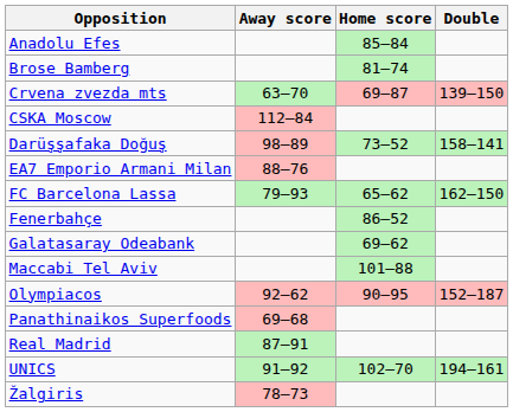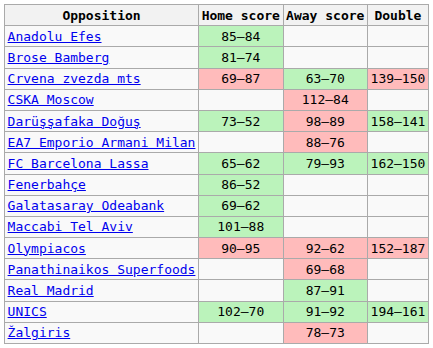 <table class="wikitable" style="text-align: center">
 <tr>
 <th>Opposition</th>
+<th>Home score</th>
 <th>Away score</th>
-<th>Home score</th>
 <th>Double</th>
 </tr>
 <tr>
 <td align="left"> <a href='#'>Anadolu Efes</a></td>
+<td bgcolor=#BBF3BB>85–84</td>
 <td bgcolor=></td>
-<td bgcolor=#BBF3BB>85–84</td>
 <td bgcolor=></td>
 </tr>
 <tr>
 <td align="left"> <a href='#'>Brose Bamberg</a></td>
+<td bgcolor=#BBF3BB>81–74</td>
 <td bgcolor=></td>
-<td bgcolor=#BBF3BB>81–74</td>
 <td bgcolor=></td>
 </tr>
 <tr>
 <td align="left"> <a href='#'>Crvena zvezda mts</a></td>
+<td bgcolor=#FFBBBB>69–87</td>
 <td bgcolor=#BBF3BB>63–70</td>
-<td bgcolor=#FFBBBB>69–87</td>
 <td bgcolor=#FFBBBB>139–150</td>
 </tr>
 <tr>
 <td align="left"> <a href='#'>CSKA Moscow</a></td>
+<td bgcolor=></td>
 <td bgcolor=#FFBBBB>112–84</td>
+<td bgcolor=></td>
+</tr>
+<tr>
+<td align="left"> <a href='#'>Darüşşafaka Doğuş</a></td>
+<td bgcolor=#BBF3BB>73–52</td>
+<td bgcolor=#FFBBBB>98–89</td>
+<td bgcolor=#BBF3BB>158–141</td>
+</tr>
+<tr>
+<td align="left"> <a href='#'>EA7 Emporio Armani Milan</a></td>
+<td bgcolor=></td>
+<td bgcolor=#FFBBBB>88–76</td>
+<td bgcolor=></td>
+</tr>
+<tr>
+<td align="left"> <a href='#'>FC Barcelona Lassa</a></td>
+<td bgcolor=#BBF3BB>65–62</td>
+<td bgcolor=#BBF3BB>79–93</td>
+<td bgcolor=#BBF3BB>162–150</td>
+</tr>
+<tr>
+<td align="left"> <a href='#'>Fenerbahçe</a></td>
+<td bgcolor=#BBF3BB>86–52</td>
 <td bgcolor=></td>
 <td bgcolor=></td>
 </tr>
 <tr>
-<td align="left"> <a href='#'>Darüşşafaka Doğuş</a></td>
-<td bgcolor=#FFBBBB>98–89</td>
-<td bgcolor=#BBF3BB>73–52</td>
-<td bgcolor=#BBF3BB>158–141</td>
-</tr>
-<tr>
-<td align="left"> <a href='#'>EA7 Emporio Armani Milan</a></td>
-<td bgcolor=#FFBBBB>88–76</td>
+<td align="left"> <a href='#'>Galatasaray Odeabank</a></td>
+<td bgcolor=#BBF3BB>69–62</td>
 <td bgcolor=></td>
 <td bgcolor=></td>
 </tr>
 <tr>
-<td align="left"> <a href='#'>FC Barcelona Lassa</a></td>
-<td bgcolor=#BBF3BB>79–93</td>
-<td bgcolor=#BBF3BB>65–62</td>
-<td bgcolor=#BBF3BB>162–150</td>
-</tr>
-<tr>
-<td align="left"> <a href='#'>Fenerbahçe</a></td>
+<td align="left"> <a href='#'>Maccabi Tel Aviv</a></td>
+<td bgcolor=#BBF3BB>101–88</td>
 <td bgcolor=></td>
-<td bgcolor=#BBF3BB>86–52</td>
-<td bgcolor=></td>
-</tr>
-<tr>
-<td align="left"> <a href='#'>Galatasaray Odeabank</a></td>
-<td bgcolor=></td>
-<td bgcolor=#BBF3BB>69–62</td>
-<td bgcolor=></td>
-</tr>
-<tr>
-<td align="left"> <a href='#'>Maccabi Tel Aviv</a></td>
-<td bgcolor=></td>
-<td bgcolor=#BBF3BB>101–88</td>
 <td bgcolor=></td>
 </tr>
 <tr>
 <td align="left"> <a href='#'>Olympiacos</a></td>
+<td bgcolor=#FFBBBB>90–95</td>
 <td bgcolor=#FFBBBB>92–62</td>
-<td bgcolor=#FFBBBB>90–95</td>
 <td bgcolor=#FFBBBB>152–187</td>
 </tr>
 <tr>
 <td align="left"> <a href='#'>Panathinaikos Superfoods</a></td>
+<td bgcolor=></td>
 <td bgcolor=#FFBBBB>69–68</td>
-<td bgcolor=></td>
 <td bgcolor=></td>
 </tr>
 <tr>
 <td align="left"> <a href='#'>Real Madrid</a></td>
+<td bgcolor=></td>
 <td bgcolor=#BBF3BB>87–91</td>
-<td bgcolor=></td>
 <td bgcolor=></td>
 </tr>
 <tr>
 <td align="left"> <a href='#'>UNICS</a></td>
+<td bgcolor=#BBF3BB>102–70</td>
 <td bgcolor=#BBF3BB>91–92</td>
-<td bgcolor=#BBF3BB>102–70</td>
 <td bgcolor=#BBF3BB>194–161</td>
 </tr>
 <tr>
 <td align="left"> <a href='#'>Žalgiris</a></td>
+<td bgcolor=></td>
 <td bgcolor=#FFBBBB>78–73</td>
-<td bgcolor=></td>
 <td bgcolor=></td>
 </tr>
 </table>
